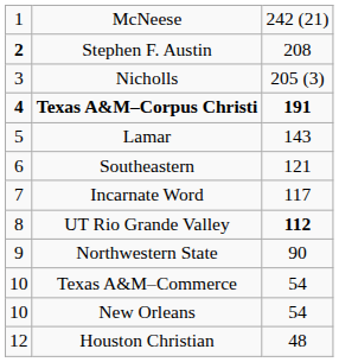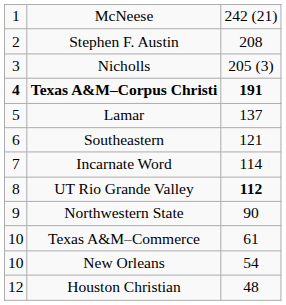 <table class="wikitable">
 <tr align="center">
 <td>1</td>
 <td>McNeese</td>
 <td>242 (21)</td>
 </tr>
 <tr align="center">
-<td><strong>2</strong></td>
+<td>2</td>
 <td>Stephen F. Austin</td>
 <td>208</td>
 </tr>
 <tr align="center">
 <td>3</td>
 <td>Nicholls</td>
 <td>205 (3)</td>
 </tr>
 <tr align="center">
 <td><strong>4</strong></td>
 <td><strong>Texas A&M–Corpus Christi</strong></td>
 <td><strong>191</strong></td>
 </tr>
 <tr align="center">
 <td>5</td>
 <td>Lamar</td>
-<td>143</td>
+<td>137</td>
 </tr>
 <tr align="center">
 <td>6</td>
 <td>Southeastern</td>
 <td>121</td>
 </tr>
 <tr align="center">
 <td>7</td>
 <td>Incarnate Word</td>
-<td>117</td>
+<td>114</td>
 </tr>
 <tr align="center">
 <td>8</td>
 <td>UT Rio Grande Valley</td>
 <td><strong>112</strong></td>
 </tr>
 <tr align="center">
 <td>9</td>
 <td>Northwestern State</td>
 <td>90</td>
 </tr>
 <tr align="center">
 <td>10</td>
 <td>Texas A&M–Commerce</td>
-<td>54</td>
+<td>61</td>
 </tr>
 <tr align="center">
 <td>10</td>
 <td>New Orleans</td>
 <td>54</td>
 </tr>
 <tr align="center">
 <td>12</td>
 <td>Houston Christian</td>
 <td>48</td>
 </tr>
 </table>
